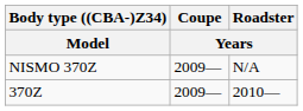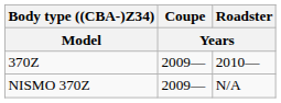 <table class="wikitable">
 <tr>
 <th>Body type ((CBA-)Z34)</th>
 <th>Coupe</th>
 <th>Roadster</th>
 </tr>
 <tr>
 <th>Model</th>
 <th colspan=2>Years</th>
 </tr>
 <tr>
+<td>370Z</td>
+<td>2009— </td>
+<td>2010— </td>
+</tr>
+<tr>
 <td>NISMO 370Z</td>
 <td>2009— </td>
 <td>N/A </td>
 </tr>
-<tr>
-<td>370Z</td>
-<td>2009— </td>
-<td>2010— </td>
-</tr>
 </table>
